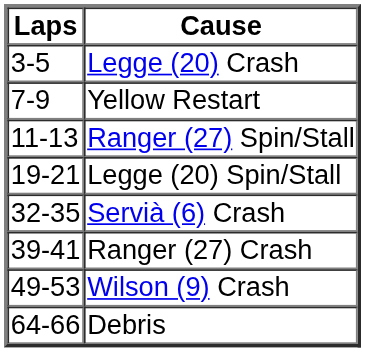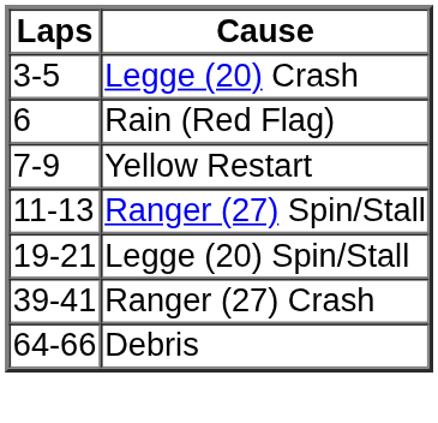 <table border=2 cellspacing=0>
 <tr>
 <th>Laps</th>
 <th>Cause</th>
 </tr>
 <tr>
 <td>3-5</td>
 <td><a href='#'>Legge (20)</a> Crash</td>
+</tr>
+<tr>
+<td>6</td>
+<td>Rain (Red Flag)</td>
 </tr>
 <tr>
 <td>7-9</td>
 <td>Yellow Restart</td>
 </tr>
 <tr>
 <td>11-13</td>
 <td><a href='#'>Ranger (27)</a> Spin/Stall</td>
 </tr>
 <tr>
 <td>19-21</td>
 <td>Legge (20) Spin/Stall</td>
 </tr>
 <tr>
-<td>32-35</td>
-<td><a href='#'>Servià (6)</a> Crash</td>
-</tr>
-<tr>
 <td>39-41</td>
 <td>Ranger (27) Crash</td>
-</tr>
-<tr>
-<td>49-53</td>
-<td><a href='#'>Wilson (9)</a> Crash</td>
 </tr>
 <tr>
 <td>64-66</td>
 <td>Debris</td>
 </tr>
 </table>
